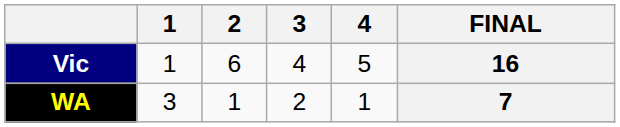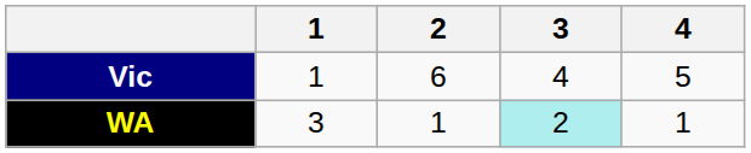 <table class=wikitable style="width:20%;15%;15%;15%;15%;20%">
 <tr>
 <th></th>
 <th>1</th>
 <th>2</th>
 <th>3</th>
 <th>4</th>
-<th>FINAL</th>
 </tr>
 <tr>
 <th style="background:navy; color:white">Vic</th>
 <td align=center>1</td>
 <td align=center>6</td>
 <td align=center>4</td>
 <td align=center>5</td>
-<th>16</th>
 </tr>
 <tr>
 <th style="background:black; color:yellow">WA</th>
 <td align=center>3</td>
 <td align=center>1</td>
-<td align=center>2</td>
+<td align=center style="background: paleturquoise;">2</td>
 <td align=center>1</td>
-<th>7</th>
 </tr>
 </table>
